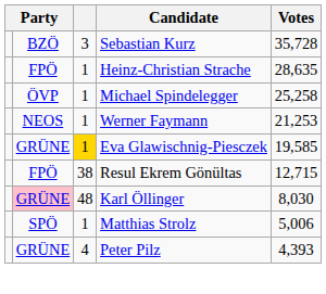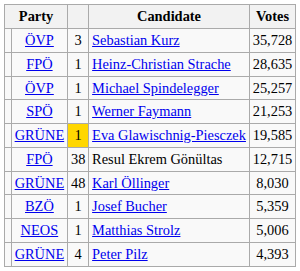 <table class="wikitable" style="font-size:90%; text-align:center">
 <tr>
 <th colspan=2>Party</th>
 <th></th>
 <th>Candidate</th>
 <th>Votes</th>
 </tr>
 <tr>
 <td bgcolor=></td>
-<td><a href='#'>BZÖ</a></td>
+<td><a href='#'>ÖVP</a></td>
 <td>3</td>
 <td align=left><a href='#'>Sebastian Kurz</a></td>
 <td>35,728</td>
 </tr>
 <tr>
 <td bgcolor=></td>
 <td><a href='#'>FPÖ</a></td>
 <td>1</td>
 <td align=left><a href='#'>Heinz-Christian Strache</a></td>
 <td>28,635</td>
 </tr>
 <tr>
 <td bgcolor=></td>
 <td><a href='#'>ÖVP</a></td>
 <td>1</td>
 <td align=left><a href='#'>Michael Spindelegger</a></td>
-<td>25,258</td>
+<td>25,257</td>
 </tr>
 <tr>
 <td bgcolor=></td>
-<td><a href='#'>NEOS</a></td>
+<td><a href='#'>SPÖ</a></td>
 <td>1</td>
 <td align=left><a href='#'>Werner Faymann</a></td>
 <td>21,253</td>
 </tr>
 <tr>
 <td bgcolor=></td>
 <td><a href='#'>GRÜNE</a></td>
 <td style="background: gold;">1</td>
 <td align=left><a href='#'>Eva Glawischnig-Piesczek</a></td>
 <td>19,585</td>
 </tr>
 <tr>
 <td bgcolor=></td>
 <td><a href='#'>FPÖ</a></td>
 <td>38</td>
 <td align=left>Resul Ekrem Gönültas</td>
 <td>12,715</td>
 </tr>
 <tr>
 <td bgcolor=></td>
-<td style="background: pink;"><a href='#'>GRÜNE</a></td>
+<td><a href='#'>GRÜNE</a></td>
 <td>48</td>
 <td align=left><a href='#'>Karl Öllinger</a></td>
 <td>8,030</td>
 </tr>
 <tr>
 <td bgcolor=></td>
-<td><a href='#'>SPÖ</a></td>
+<td><a href='#'>BZÖ</a></td>
+<td>1</td>
+<td align=left><a href='#'>Josef Bucher</a></td>
+<td>5,359</td>
+</tr>
+<tr>
+<td bgcolor=></td>
+<td><a href='#'>NEOS</a></td>
 <td>1</td>
 <td align=left><a href='#'>Matthias Strolz</a></td>
 <td>5,006</td>
 </tr>
 <tr>
 <td bgcolor=></td>
 <td><a href='#'>GRÜNE</a></td>
 <td>4</td>
 <td align=left><a href='#'>Peter Pilz</a></td>
 <td>4,393</td>
 </tr>
 </table>
